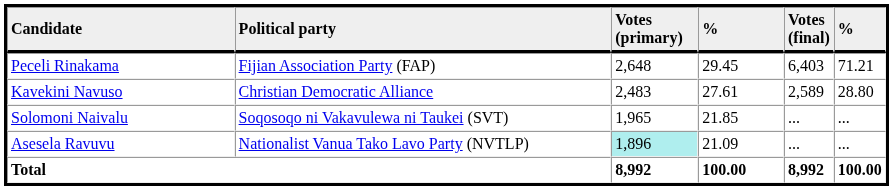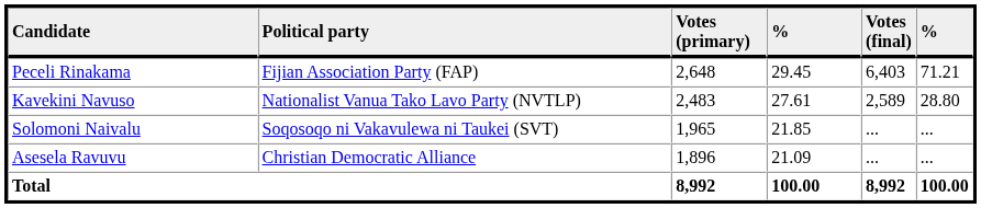 <table table width="70%" border="1" align="center" cellpadding=3 cellspacing=0 style="margin:5px; border:3px solid;">
 <tr>
 <td td width="27%" style="border-bottom:3px solid; background:#efefef;"><strong>Candidate</strong></td>
 <td td width="45%" style="border-bottom:3px solid; background:#efefef;"><strong>Political party</strong></td>
 <td td width="10%" style="border-bottom:3px solid; background:#efefef;"><strong>Votes<br>(primary)</strong></td>
 <td td width="10%" style="border-bottom:3px solid; background:#efefef;"><strong>%</strong></td>
 <td td width="4%" style="border-bottom:3px solid; background:#efefef;"><strong>Votes<br>(final)</strong></td>
 <td td width="4%" style="border-bottom:3px solid; background:#efefef;"><strong>%</strong></td>
 </tr>
 <tr>
 <td><a href='#'>Peceli Rinakama</a></td>
 <td><a href='#'>Fijian Association Party</a> (FAP)</td>
 <td>2,648</td>
 <td>29.45</td>
 <td>6,403</td>
 <td>71.21</td>
 </tr>
 <tr>
 <td><a href='#'>Kavekini Navuso</a></td>
-<td><a href='#'>Christian Democratic Alliance</a></td>
+<td><a href='#'>Nationalist Vanua Tako Lavo Party</a> (NVTLP)</td>
 <td>2,483</td>
 <td>27.61</td>
 <td>2,589</td>
 <td>28.80</td>
 </tr>
 <tr>
 <td><a href='#'>Solomoni Naivalu</a></td>
 <td><a href='#'>Soqosoqo ni Vakavulewa ni Taukei</a> (SVT)</td>
 <td>1,965</td>
 <td>21.85</td>
 <td>...</td>
 <td>...</td>
 </tr>
 <tr>
 <td><a href='#'>Asesela Ravuvu</a></td>
-<td><a href='#'>Nationalist Vanua Tako Lavo Party</a> (NVTLP)</td>
-<td style="background: paleturquoise;">1,896</td>
+<td><a href='#'>Christian Democratic Alliance</a></td>
+<td>1,896</td>
 <td>21.09</td>
 <td>...</td>
 <td>...</td>
 </tr>
 <tr>
 <td colspan=2><strong>Total</strong></td>
 <td><strong>8,992</strong></td>
 <td><strong>100.00</strong></td>
 <td><strong>8,992</strong></td>
 <td><strong>100.00</strong></td>
 </tr>
 <tr>
 </tr>
 </table>
